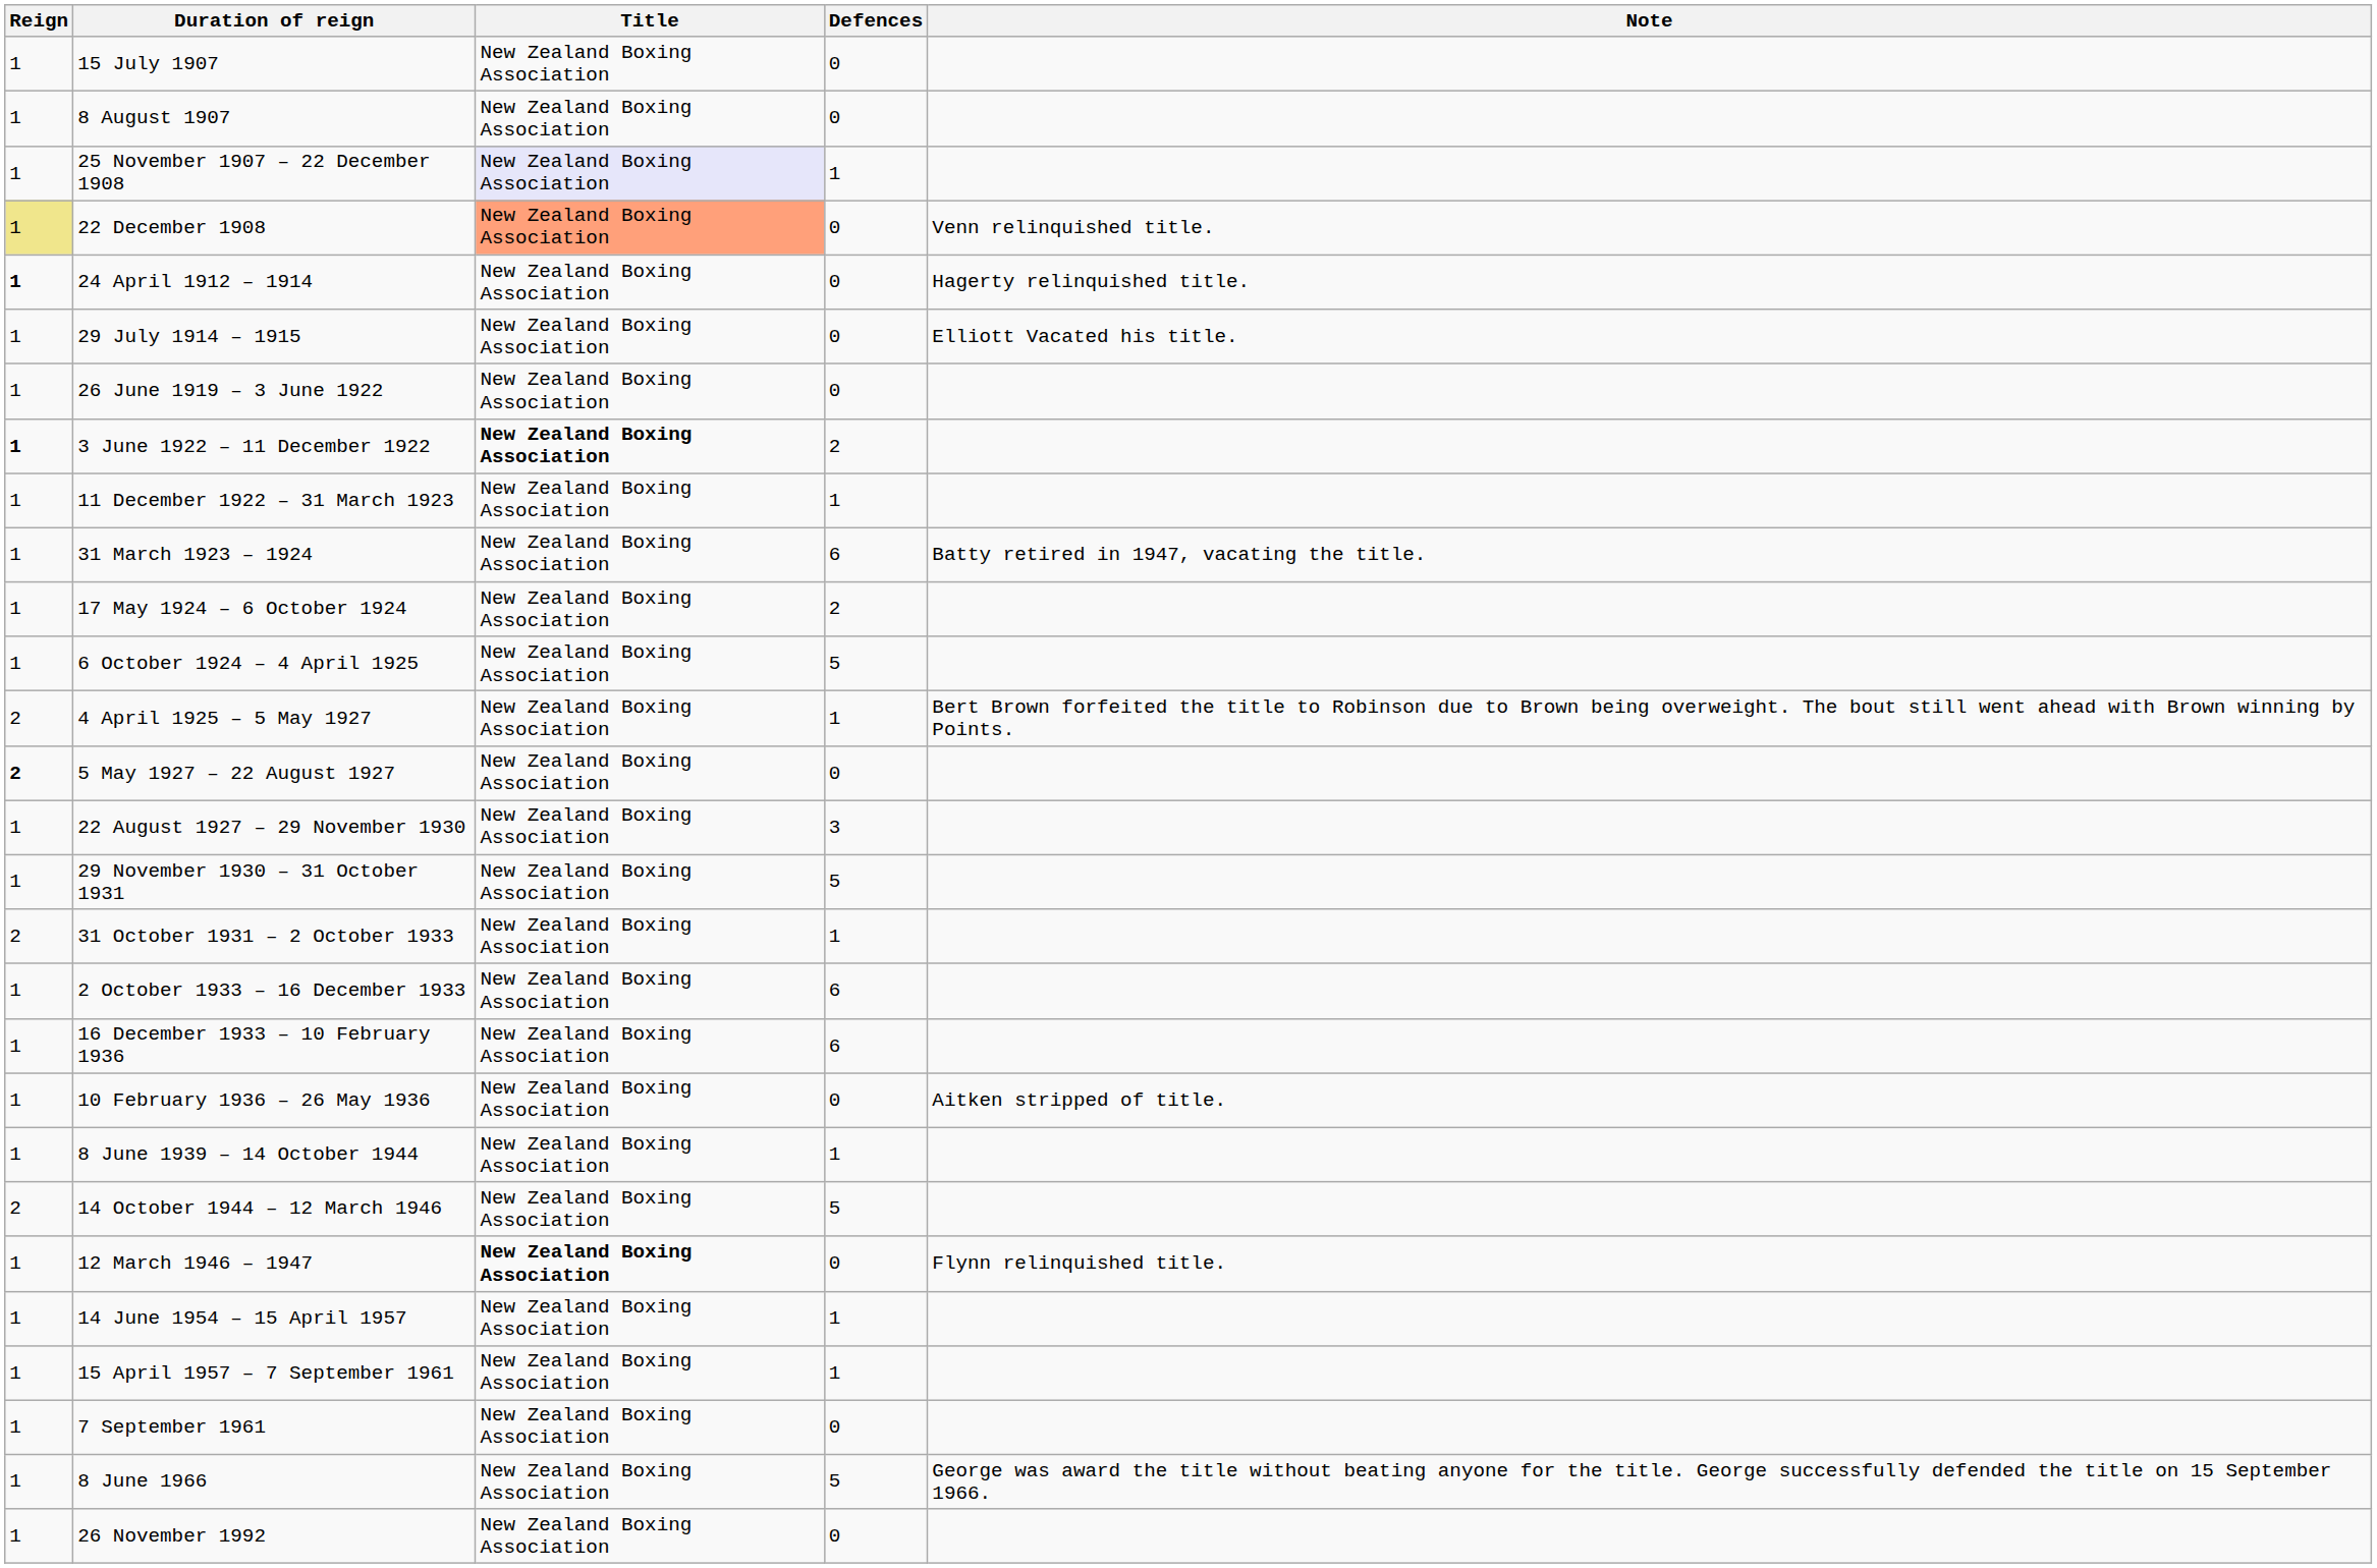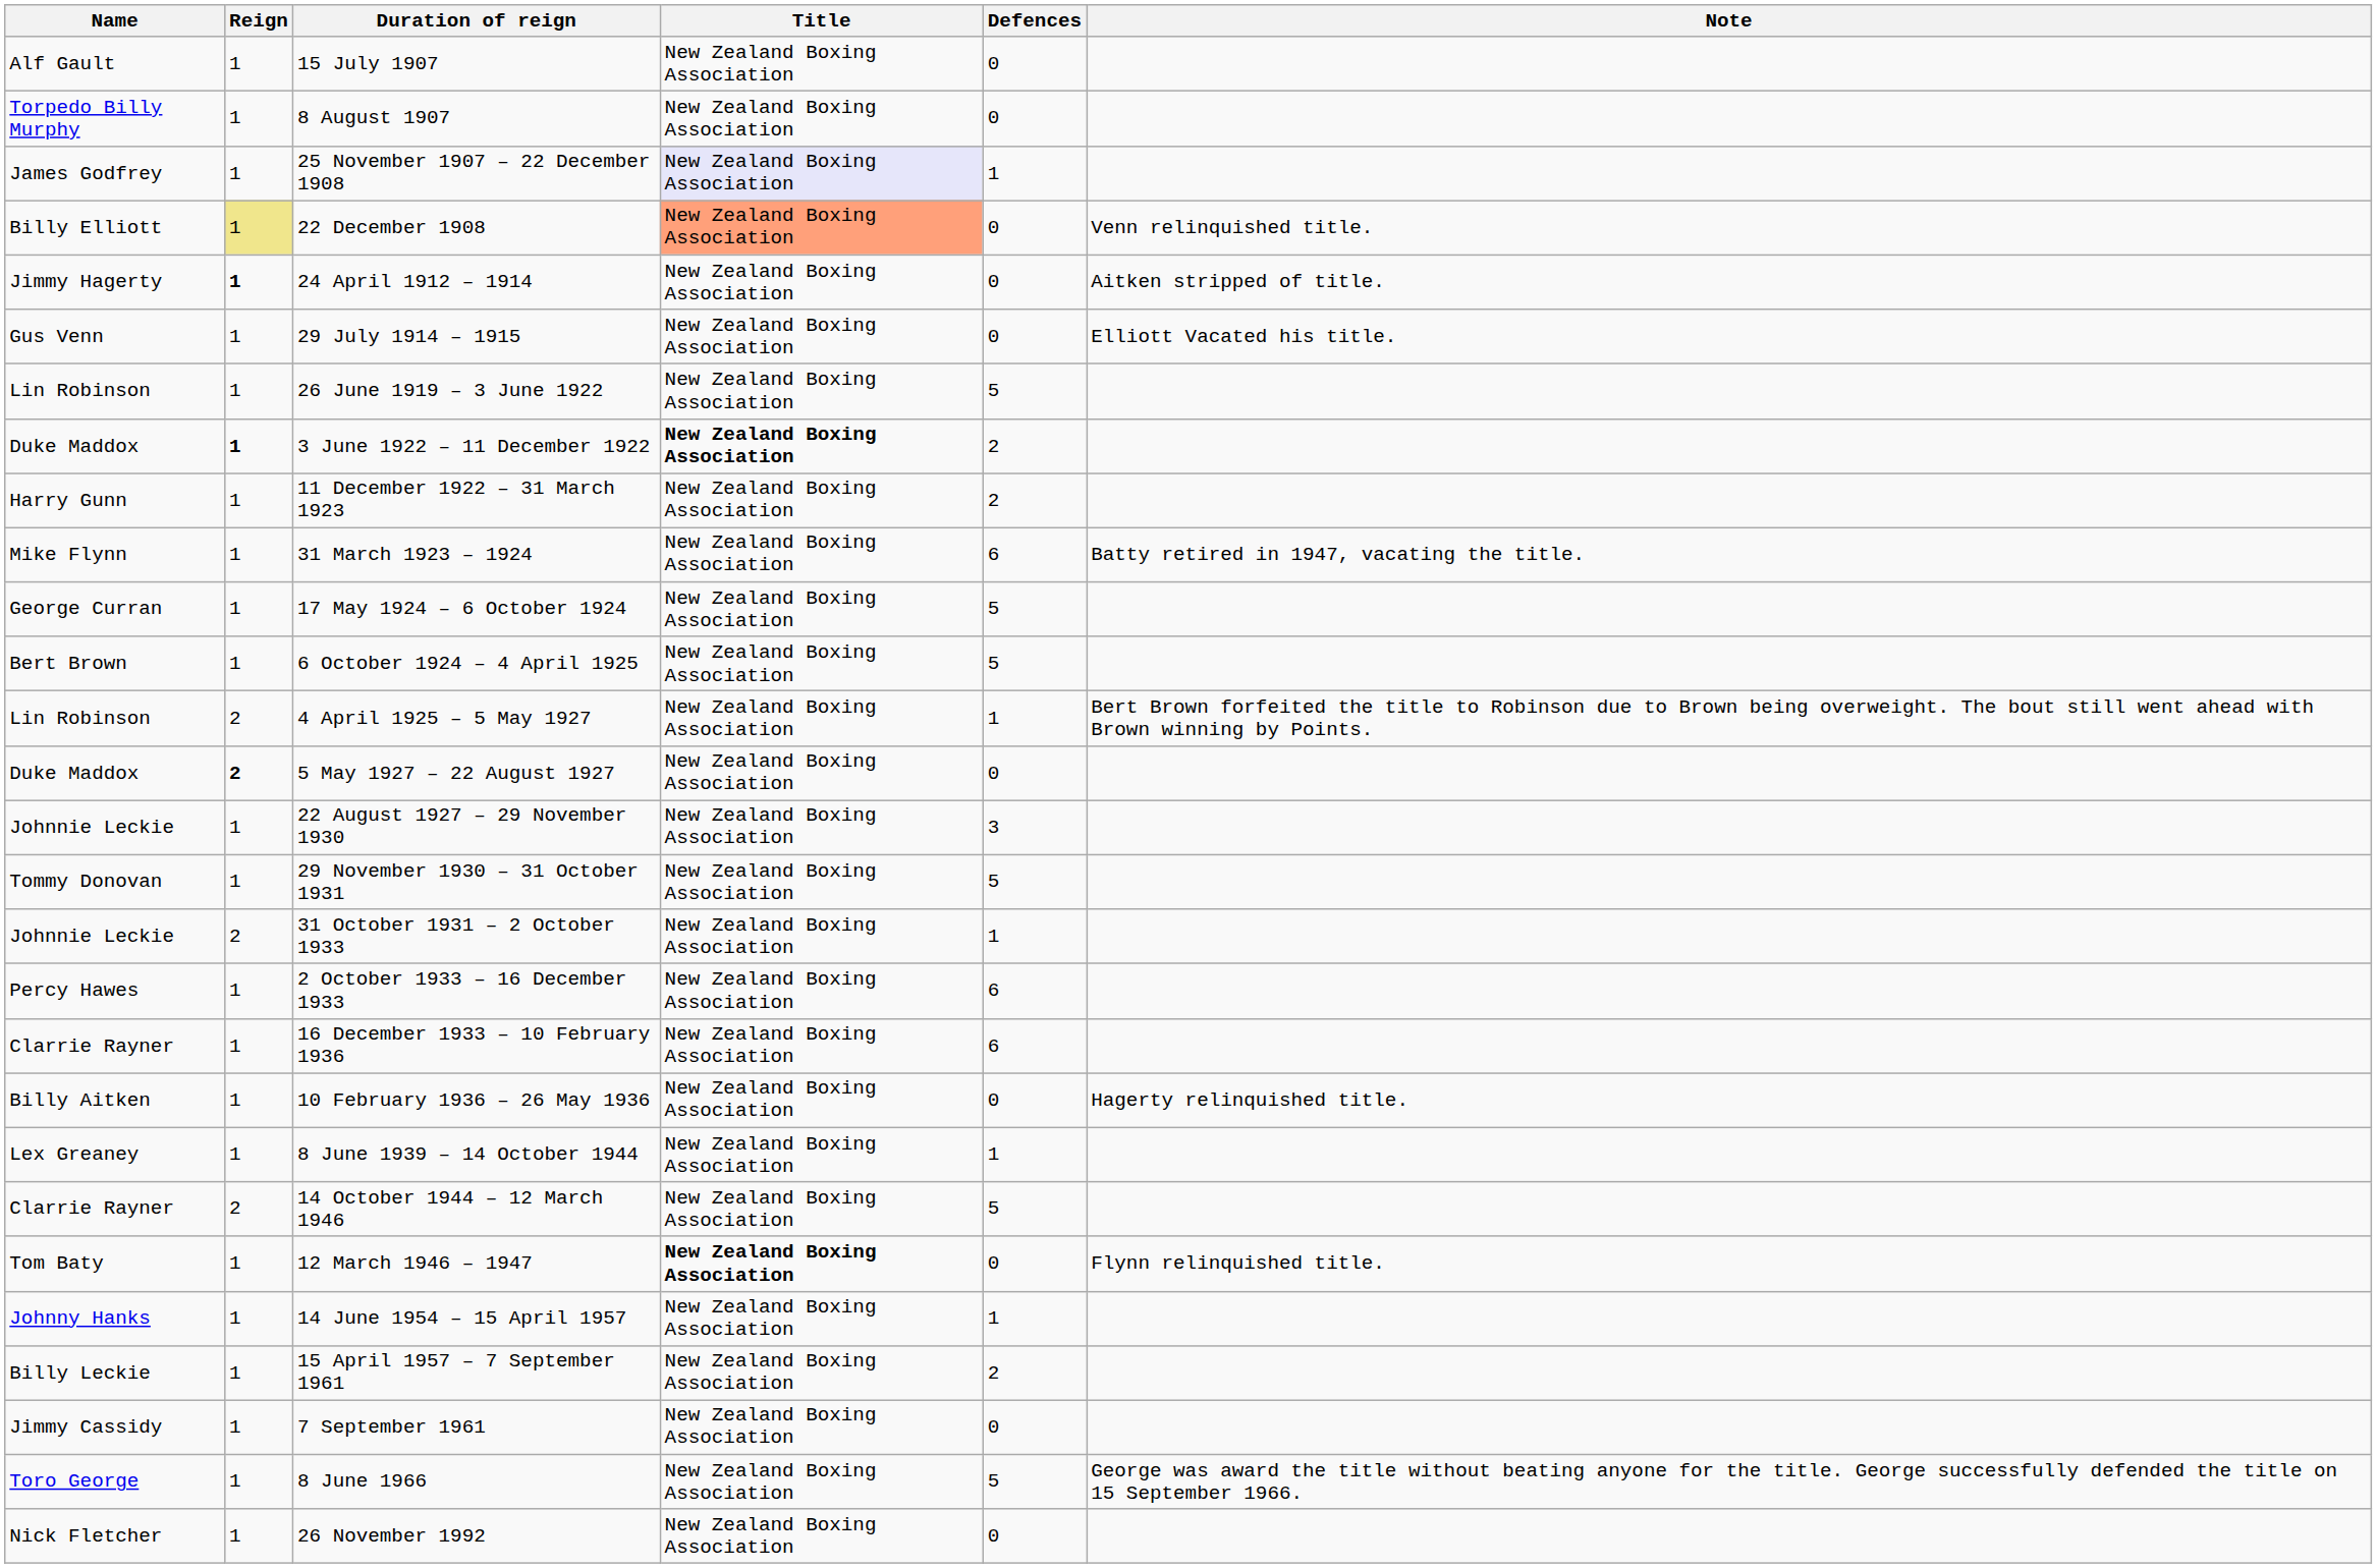 <table class="wikitable">
 <tr>
+<th>Name</th>
 <th>Reign</th>
 <th>Duration of reign</th>
 <th>Title</th>
 <th>Defences</th>
 <th>Note</th>
 </tr>
 <tr>
+<td>Alf Gault</td>
 <td>1</td>
 <td>15 July 1907</td>
 <td>New Zealand Boxing Association</td>
 <td>0</td>
 <td></td>
 </tr>
 <tr>
+<td><a href='#'>Torpedo Billy Murphy</a></td>
 <td>1</td>
 <td>8 August 1907</td>
 <td>New Zealand Boxing Association</td>
 <td>0</td>
 <td></td>
 </tr>
 <tr>
+<td>James Godfrey</td>
 <td>1</td>
 <td>25 November 1907 – 22 December 1908</td>
 <td style="background: lavender;">New Zealand Boxing Association</td>
 <td>1</td>
 <td></td>
 </tr>
 <tr>
+<td>Billy Elliott</td>
 <td style="background: khaki;">1</td>
 <td>22 December 1908</td>
 <td style="background: lightsalmon;">New Zealand Boxing Association</td>
 <td>0</td>
 <td>Venn relinquished title.</td>
 </tr>
 <tr>
+<td>Jimmy Hagerty</td>
 <td><strong>1</strong></td>
 <td>24 April 1912 – 1914</td>
 <td>New Zealand Boxing Association</td>
 <td>0</td>
-<td>Hagerty relinquished title.</td>
+<td>Aitken stripped of title.</td>
 </tr>
 <tr>
+<td>Gus Venn</td>
 <td>1</td>
 <td>29 July 1914 – 1915</td>
 <td>New Zealand Boxing Association</td>
 <td>0</td>
 <td>Elliott Vacated his title.</td>
 </tr>
 <tr>
+<td>Lin Robinson</td>
 <td>1</td>
 <td>26 June 1919 – 3 June 1922</td>
 <td>New Zealand Boxing Association</td>
-<td>0</td>
+<td>5</td>
 <td></td>
 </tr>
 <tr>
+<td>Duke Maddox</td>
 <td><strong>1</strong></td>
 <td>3 June 1922 – 11 December 1922</td>
 <td><strong>New Zealand Boxing Association</strong></td>
 <td>2</td>
 <td></td>
 </tr>
 <tr>
+<td>Harry Gunn</td>
 <td>1</td>
 <td>11 December 1922 – 31 March 1923</td>
 <td>New Zealand Boxing Association</td>
-<td>1</td>
+<td>2</td>
 <td></td>
 </tr>
 <tr>
+<td>Mike Flynn</td>
 <td>1</td>
 <td>31 March 1923 – 1924</td>
 <td>New Zealand Boxing Association</td>
 <td>6</td>
 <td>Batty retired in 1947, vacating the title.</td>
 </tr>
 <tr>
+<td>George Curran</td>
 <td>1</td>
 <td>17 May 1924 – 6 October 1924</td>
 <td>New Zealand Boxing Association</td>
-<td>2</td>
+<td>5</td>
 <td></td>
 </tr>
 <tr>
+<td>Bert Brown</td>
 <td>1</td>
 <td>6 October 1924 – 4 April 1925</td>
 <td>New Zealand Boxing Association</td>
 <td>5</td>
 <td></td>
 </tr>
 <tr>
+<td>Lin Robinson</td>
 <td>2</td>
 <td>4 April 1925 – 5 May 1927</td>
 <td>New Zealand Boxing Association</td>
 <td>1</td>
 <td>Bert Brown forfeited the title to Robinson due to Brown being overweight. The bout still went ahead with Brown winning by Points.</td>
 </tr>
 <tr>
+<td>Duke Maddox</td>
 <td><strong>2</strong></td>
 <td>5 May 1927 – 22 August 1927</td>
 <td>New Zealand Boxing Association</td>
 <td>0</td>
 <td></td>
 </tr>
 <tr>
+<td>Johnnie Leckie</td>
 <td>1</td>
 <td>22 August 1927 – 29 November 1930</td>
 <td>New Zealand Boxing Association</td>
 <td>3</td>
 <td></td>
 </tr>
 <tr>
+<td>Tommy Donovan</td>
 <td>1</td>
 <td>29 November 1930 – 31 October 1931</td>
 <td>New Zealand Boxing Association</td>
 <td>5</td>
 <td></td>
 </tr>
 <tr>
+<td>Johnnie Leckie</td>
 <td>2</td>
 <td>31 October 1931 – 2 October 1933</td>
 <td>New Zealand Boxing Association</td>
 <td>1</td>
 <td></td>
 </tr>
 <tr>
+<td>Percy Hawes</td>
 <td>1</td>
 <td>2 October 1933 – 16 December 1933</td>
 <td>New Zealand Boxing Association</td>
 <td>6</td>
 <td></td>
 </tr>
 <tr>
+<td>Clarrie Rayner</td>
 <td>1</td>
 <td>16 December 1933 – 10 February 1936</td>
 <td>New Zealand Boxing Association</td>
 <td>6</td>
 <td></td>
 </tr>
 <tr>
+<td>Billy Aitken</td>
 <td>1</td>
 <td>10 February 1936 – 26 May 1936</td>
 <td>New Zealand Boxing Association</td>
 <td>0</td>
-<td>Aitken stripped of title.</td>
+<td>Hagerty relinquished title.</td>
 </tr>
 <tr>
+<td>Lex Greaney</td>
 <td>1</td>
 <td>8 June 1939 – 14 October 1944</td>
 <td>New Zealand Boxing Association</td>
 <td>1</td>
 <td></td>
 </tr>
 <tr>
+<td>Clarrie Rayner</td>
 <td>2</td>
 <td>14 October 1944 – 12 March 1946</td>
 <td>New Zealand Boxing Association</td>
 <td>5</td>
 <td></td>
 </tr>
 <tr>
+<td>Tom Baty</td>
 <td>1</td>
 <td>12 March 1946 – 1947</td>
 <td><strong>New Zealand Boxing Association</strong></td>
 <td>0</td>
 <td>Flynn relinquished title.</td>
 </tr>
 <tr>
+<td><a href='#'>Johnny Hanks</a></td>
 <td>1</td>
 <td>14 June 1954 – 15 April 1957</td>
 <td>New Zealand Boxing Association</td>
 <td>1</td>
 <td></td>
 </tr>
 <tr>
+<td>Billy Leckie</td>
 <td>1</td>
 <td>15 April 1957 – 7 September 1961</td>
 <td>New Zealand Boxing Association</td>
-<td>1</td>
+<td>2</td>
 <td></td>
 </tr>
 <tr>
+<td>Jimmy Cassidy</td>
 <td>1</td>
 <td>7 September 1961</td>
 <td>New Zealand Boxing Association</td>
 <td>0</td>
 <td></td>
 </tr>
 <tr>
+<td><a href='#'>Toro George</a></td>
 <td>1</td>
 <td>8 June 1966</td>
 <td>New Zealand Boxing Association</td>
 <td>5</td>
 <td>George was award the title without beating anyone for the title. George successfully defended the title on 15 September 1966.</td>
 </tr>
 <tr>
+<td>Nick Fletcher</td>
 <td>1</td>
 <td>26 November 1992</td>
 <td>New Zealand Boxing Association</td>
 <td>0</td>
 <td></td>
 </tr>
 </table>
